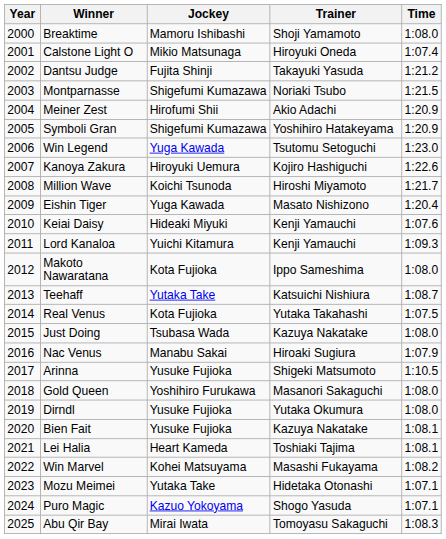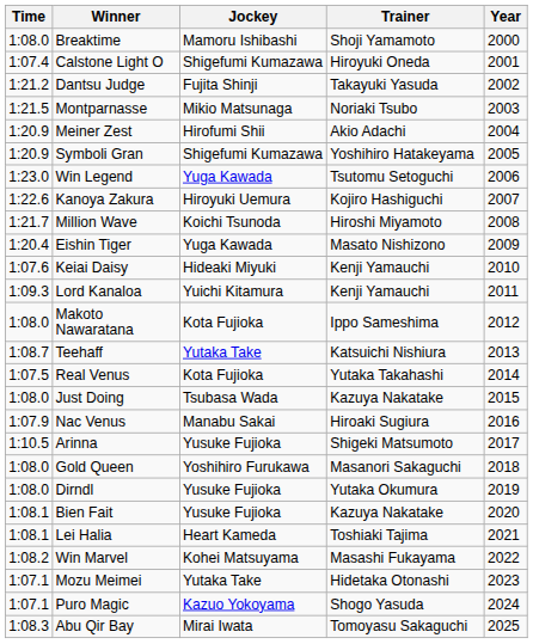 <table class="wikitable sortable" style="font-size:90%">
 <tr>
-<th width="36px">Year<br></th>
+<th>Time<br></th>
 <th width="120px">Winner<br></th>
 <th width="140px">Jockey<br></th>
 <th width="150px">Trainer<br></th>
-<th>Time<br></th>
+<th width="36px">Year<br></th>
 </tr>
 <tr>
-<td>2000</td>
+<td>1:08.0</td>
 <td>Breaktime</td>
 <td>Mamoru Ishibashi</td>
 <td>Shoji Yamamoto</td>
-<td>1:08.0</td>
+<td>2000</td>
 </tr>
 <tr>
+<td>1:07.4</td>
+<td>Calstone Light O</td>
+<td>Shigefumi Kumazawa</td>
+<td>Hiroyuki Oneda</td>
 <td>2001</td>
-<td>Calstone Light O</td>
-<td>Mikio Matsunaga</td>
-<td>Hiroyuki Oneda</td>
-<td>1:07.4</td>
 </tr>
 <tr>
-<td>2002</td>
+<td>1:21.2</td>
 <td>Dantsu Judge</td>
 <td>Fujita Shinji</td>
 <td>Takayuki Yasuda</td>
-<td>1:21.2</td>
+<td>2002</td>
 </tr>
 <tr>
+<td>1:21.5</td>
+<td>Montparnasse</td>
+<td>Mikio Matsunaga</td>
+<td>Noriaki Tsubo</td>
 <td>2003</td>
-<td>Montparnasse</td>
-<td>Shigefumi Kumazawa</td>
-<td>Noriaki Tsubo</td>
-<td>1:21.5</td>
 </tr>
 <tr>
-<td>2004</td>
+<td>1:20.9</td>
 <td>Meiner Zest</td>
 <td>Hirofumi Shii</td>
 <td>Akio Adachi</td>
-<td>1:20.9</td>
+<td>2004</td>
 </tr>
 <tr>
-<td>2005</td>
+<td>1:20.9</td>
 <td>Symboli Gran</td>
 <td>Shigefumi Kumazawa</td>
 <td>Yoshihiro Hatakeyama</td>
-<td>1:20.9</td>
+<td>2005</td>
 </tr>
 <tr>
-<td>2006</td>
+<td>1:23.0</td>
 <td>Win Legend</td>
 <td><a href='#'>Yuga Kawada</a></td>
 <td>Tsutomu Setoguchi</td>
-<td>1:23.0</td>
+<td>2006</td>
 </tr>
 <tr>
-<td>2007</td>
+<td>1:22.6</td>
 <td>Kanoya Zakura</td>
 <td>Hiroyuki Uemura</td>
 <td>Kojiro Hashiguchi</td>
-<td>1:22.6</td>
+<td>2007</td>
 </tr>
 <tr>
-<td>2008</td>
+<td>1:21.7</td>
 <td>Million Wave</td>
 <td>Koichi Tsunoda</td>
 <td>Hiroshi Miyamoto</td>
-<td>1:21.7</td>
+<td>2008</td>
 </tr>
 <tr>
-<td>2009</td>
+<td>1:20.4</td>
 <td>Eishin Tiger</td>
 <td>Yuga Kawada</td>
 <td>Masato Nishizono</td>
-<td>1:20.4</td>
+<td>2009</td>
 </tr>
 <tr>
-<td>2010</td>
+<td>1:07.6</td>
 <td>Keiai Daisy</td>
 <td>Hideaki Miyuki</td>
 <td>Kenji Yamauchi</td>
-<td>1:07.6</td>
+<td>2010</td>
 </tr>
 <tr>
-<td>2011</td>
+<td>1:09.3</td>
 <td>Lord Kanaloa</td>
 <td>Yuichi Kitamura</td>
 <td>Kenji Yamauchi</td>
-<td>1:09.3</td>
+<td>2011</td>
 </tr>
 <tr>
-<td>2012</td>
+<td>1:08.0</td>
 <td>Makoto Nawaratana</td>
 <td>Kota Fujioka</td>
 <td>Ippo Sameshima</td>
-<td>1:08.0</td>
+<td>2012</td>
 </tr>
 <tr>
-<td>2013</td>
+<td>1:08.7</td>
 <td>Teehaff</td>
 <td><a href='#'>Yutaka Take</a></td>
 <td>Katsuichi Nishiura</td>
-<td>1:08.7</td>
+<td>2013</td>
 </tr>
 <tr>
-<td>2014</td>
+<td>1:07.5</td>
 <td>Real Venus</td>
 <td>Kota Fujioka</td>
 <td>Yutaka Takahashi</td>
-<td>1:07.5</td>
+<td>2014</td>
 </tr>
 <tr>
-<td>2015</td>
+<td>1:08.0</td>
 <td>Just Doing</td>
 <td>Tsubasa Wada</td>
 <td>Kazuya Nakatake</td>
-<td>1:08.0</td>
+<td>2015</td>
 </tr>
 <tr>
-<td>2016</td>
+<td>1:07.9</td>
 <td>Nac Venus</td>
 <td>Manabu Sakai</td>
 <td>Hiroaki Sugiura</td>
-<td>1:07.9</td>
+<td>2016</td>
 </tr>
 <tr>
-<td>2017</td>
+<td>1:10.5</td>
 <td>Arinna</td>
 <td>Yusuke Fujioka</td>
 <td>Shigeki Matsumoto</td>
-<td>1:10.5</td>
+<td>2017</td>
 </tr>
 <tr>
-<td>2018</td>
+<td>1:08.0</td>
 <td>Gold Queen</td>
 <td>Yoshihiro Furukawa</td>
 <td>Masanori Sakaguchi</td>
-<td>1:08.0</td>
+<td>2018</td>
 </tr>
 <tr>
-<td>2019</td>
+<td>1:08.0</td>
 <td>Dirndl</td>
 <td>Yusuke Fujioka</td>
 <td>Yutaka Okumura</td>
-<td>1:08.0</td>
+<td>2019</td>
 </tr>
 <tr>
-<td>2020</td>
+<td>1:08.1</td>
 <td>Bien Fait</td>
 <td>Yusuke Fujioka</td>
 <td>Kazuya Nakatake</td>
-<td>1:08.1</td>
+<td>2020</td>
 </tr>
 <tr>
-<td>2021</td>
+<td>1:08.1</td>
 <td>Lei Halia</td>
 <td>Heart Kameda</td>
 <td>Toshiaki Tajima</td>
-<td>1:08.1</td>
+<td>2021</td>
 </tr>
 <tr>
-<td>2022</td>
+<td>1:08.2</td>
 <td>Win Marvel</td>
 <td>Kohei Matsuyama</td>
 <td>Masashi Fukayama</td>
-<td>1:08.2</td>
+<td>2022</td>
 </tr>
 <tr>
-<td>2023</td>
+<td>1:07.1</td>
 <td>Mozu Meimei</td>
 <td>Yutaka Take</td>
 <td>Hidetaka Otonashi</td>
-<td>1:07.1</td>
+<td>2023</td>
 </tr>
 <tr>
-<td>2024</td>
+<td>1:07.1</td>
 <td>Puro Magic</td>
 <td><a href='#'>Kazuo Yokoyama</a></td>
 <td>Shogo Yasuda</td>
-<td>1:07.1</td>
+<td>2024</td>
 </tr>
 <tr>
-<td>2025</td>
+<td>1:08.3</td>
 <td>Abu Qir Bay</td>
 <td>Mirai Iwata</td>
 <td>Tomoyasu Sakaguchi</td>
-<td>1:08.3</td>
+<td>2025</td>
 </tr>
 </table>
